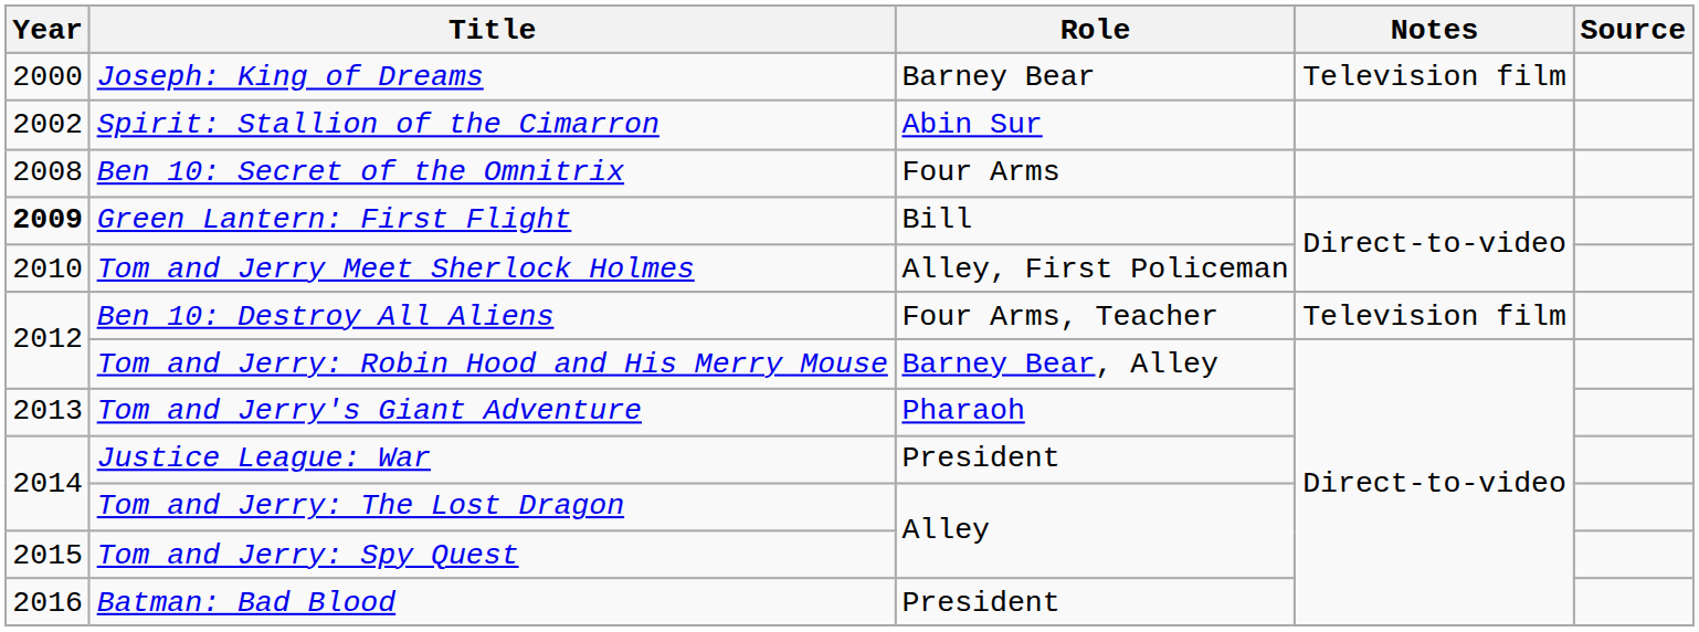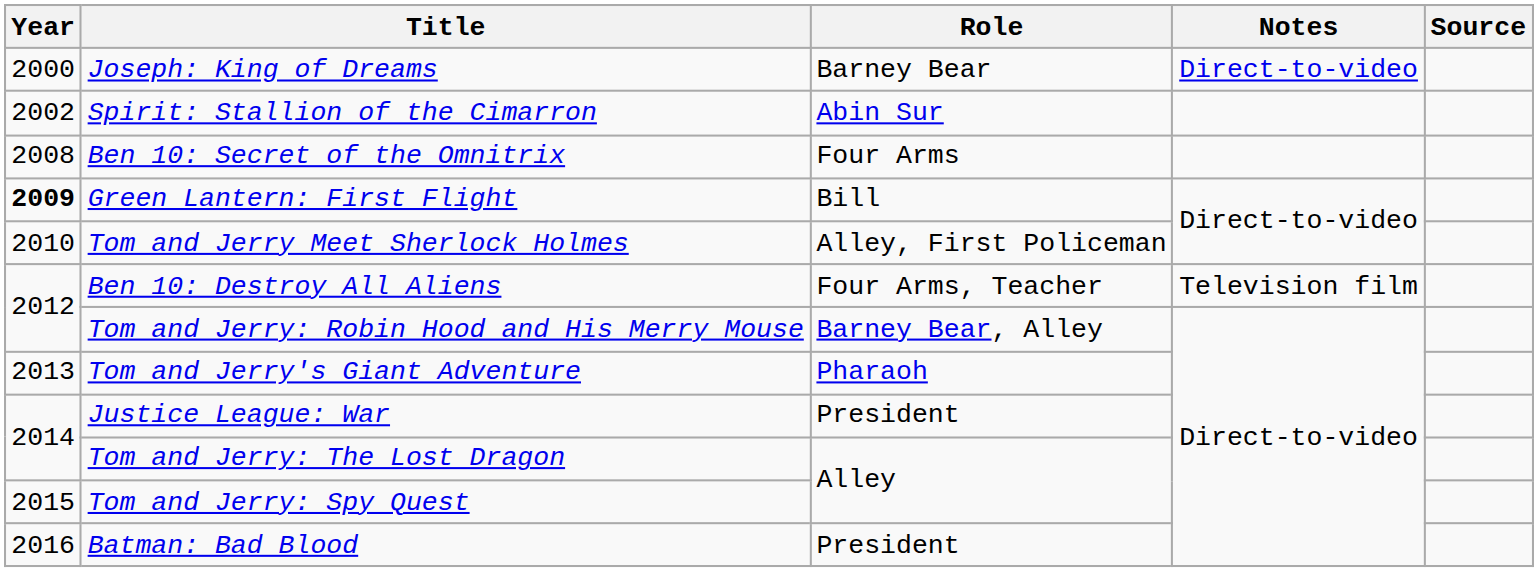 <table class="wikitable sortable plainrowheaders">
 <tr>
 <th>Year</th>
 <th>Title</th>
 <th>Role</th>
 <th>Notes</th>
 <th>Source</th>
 </tr>
 <tr>
 <td>2000</td>
 <td><em><a href='#'>Joseph: King of Dreams</a></em></td>
 <td>Barney Bear</td>
-<td>Television film</td>
+<td><a href='#'>Direct-to-video</a></td>
 <td></td>
 </tr>
 <tr>
 <td>2002</td>
 <td><em><a href='#'>Spirit: Stallion of the Cimarron</a></em></td>
 <td><a href='#'>Abin Sur</a></td>
 <td></td>
 <td></td>
 </tr>
 <tr>
 <td>2008</td>
 <td><em><a href='#'>Ben 10: Secret of the Omnitrix</a></em></td>
 <td>Four Arms</td>
 <td></td>
 <td></td>
 </tr>
 <tr>
 <td><strong>2009</strong></td>
 <td><em><a href='#'>Green Lantern: First Flight</a></em></td>
 <td>Bill</td>
 <td rowspan=2>Direct-to-video</td>
 <td></td>
 </tr>
 <tr>
 <td>2010</td>
 <td><em><a href='#'>Tom and Jerry Meet Sherlock Holmes</a></em></td>
 <td>Alley, First Policeman</td>
 <td></td>
 </tr>
 <tr>
 <td rowspan="2">2012</td>
 <td><em><a href='#'>Ben 10: Destroy All Aliens</a></em></td>
 <td>Four Arms, Teacher</td>
 <td>Television film</td>
 <td></td>
 </tr>
 <tr>
 <td><em><a href='#'>Tom and Jerry: Robin Hood and His Merry Mouse</a></em></td>
 <td><a href='#'>Barney Bear</a>, Alley</td>
 <td rowspan=6>Direct-to-video</td>
 <td></td>
 </tr>
 <tr>
 <td>2013</td>
 <td><em><a href='#'>Tom and Jerry's Giant Adventure</a></em></td>
 <td><a href='#'>Pharaoh</a></td>
 <td></td>
 </tr>
 <tr>
 <td rowspan=2>2014</td>
 <td><em><a href='#'>Justice League: War</a></em></td>
 <td>President</td>
 <td></td>
 </tr>
 <tr>
 <td><em><a href='#'>Tom and Jerry: The Lost Dragon</a></em></td>
 <td rowspan=2>Alley</td>
 <td></td>
 </tr>
 <tr>
 <td>2015</td>
 <td><em><a href='#'>Tom and Jerry: Spy Quest</a></em></td>
 <td></td>
 </tr>
 <tr>
 <td>2016</td>
 <td><em><a href='#'>Batman: Bad Blood</a></em></td>
 <td>President</td>
 <td></td>
 </tr>
 </table>
